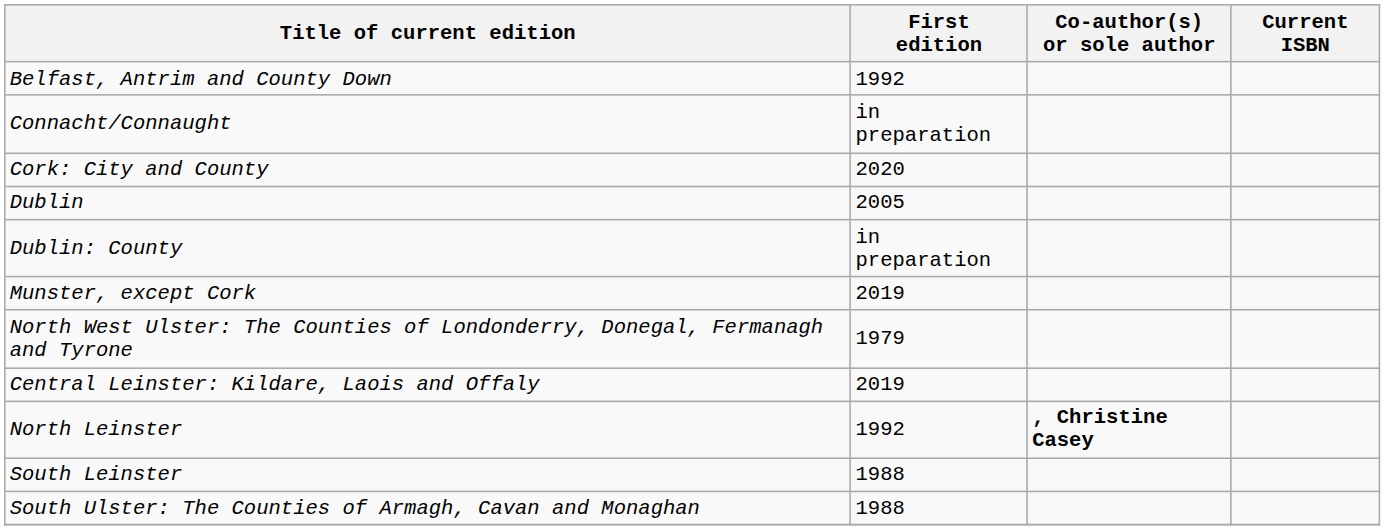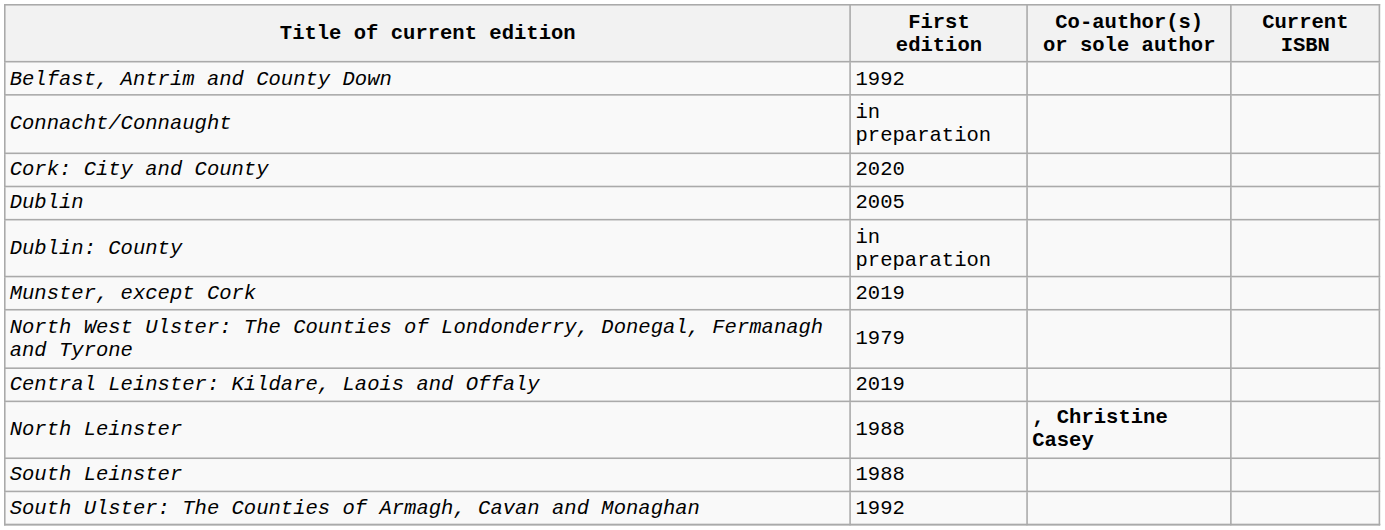 <table class="wikitable sortable">
 <tr>
 <th>Title of current edition</th>
 <th data-sort-type="isoDate">First<br> edition</th>
 <th>Co-author(s)<br>or sole author</th>
 <th>Current ISBN</th>
 </tr>
 <tr>
 <td><em>Belfast, Antrim and County Down</em></td>
 <td>1992</td>
 <td></td>
 <td></td>
 </tr>
 <tr>
 <td><em>Connacht/Connaught</em></td>
 <td>in preparation</td>
 <td></td>
 <td></td>
 </tr>
 <tr>
 <td><em>Cork: City and County</em></td>
 <td>2020</td>
 <td></td>
 <td></td>
 </tr>
 <tr>
 <td><em>Dublin</em></td>
 <td>2005</td>
 <td></td>
 <td></td>
 </tr>
 <tr>
 <td><em>Dublin: County</em></td>
 <td>in preparation</td>
 <td></td>
 <td></td>
 </tr>
 <tr>
 <td><em>Munster, except Cork</em></td>
 <td>2019</td>
 <td></td>
 <td></td>
 </tr>
 <tr>
 <td><em>North West Ulster: The Counties of Londonderry, Donegal, Fermanagh and Tyrone</em></td>
 <td>1979</td>
 <td></td>
 <td></td>
 </tr>
 <tr>
 <td><em>Central Leinster: Kildare, Laois and Offaly</em></td>
 <td>2019</td>
 <td></td>
 <td></td>
 </tr>
 <tr>
 <td><em>North Leinster</em></td>
-<td>1992</td>
+<td>1988</td>
 <td><strong>, Christine Casey</strong></td>
 <td></td>
 </tr>
 <tr>
 <td><em>South Leinster</em></td>
 <td>1988</td>
 <td></td>
 <td></td>
 </tr>
 <tr>
 <td><em>South Ulster: The Counties of Armagh, Cavan and Monaghan</em></td>
-<td>1988</td>
+<td>1992</td>
 <td></td>
 <td></td>
 </tr>
 <tr>
 </tr>
 </table>
